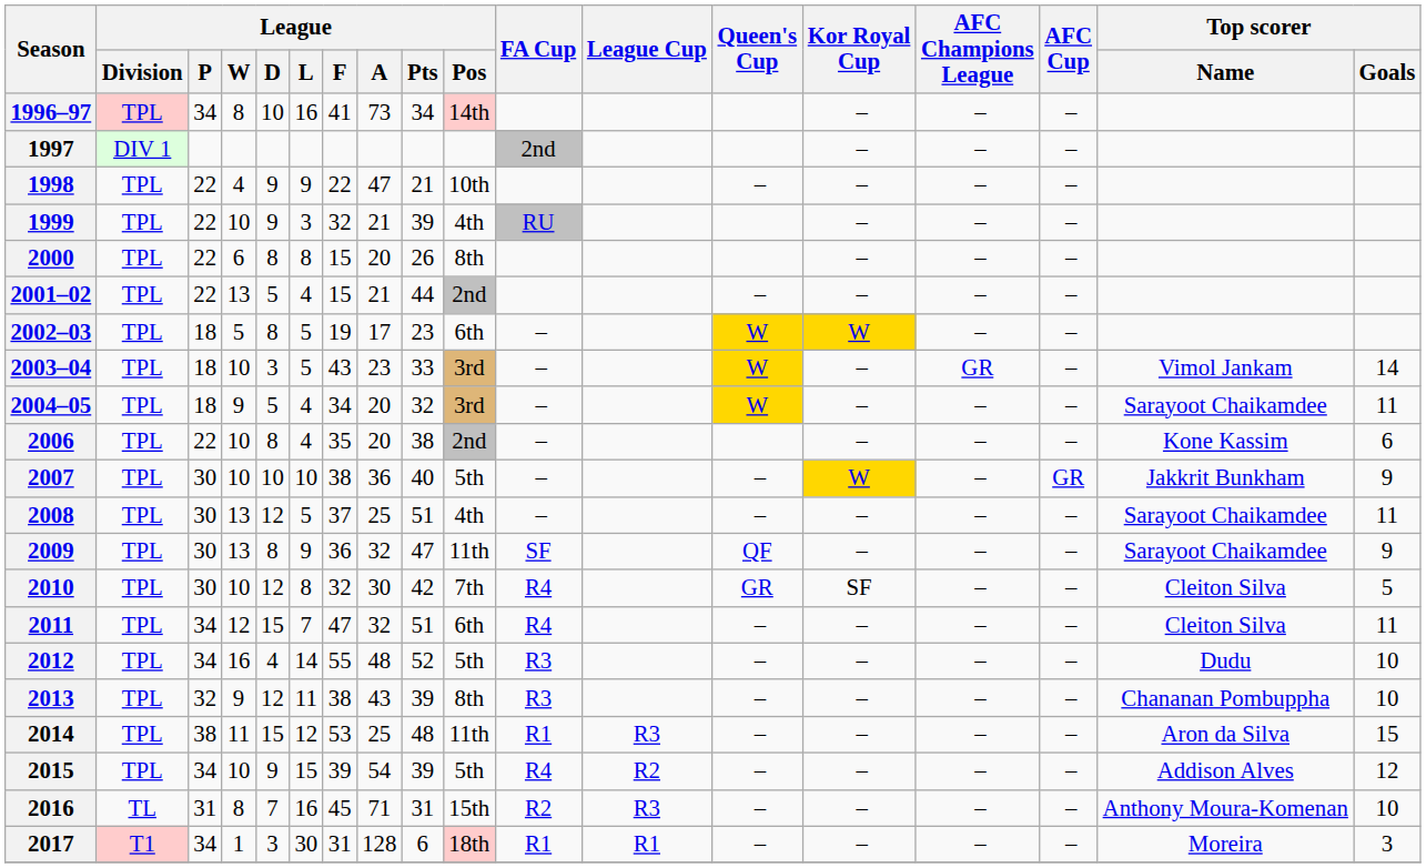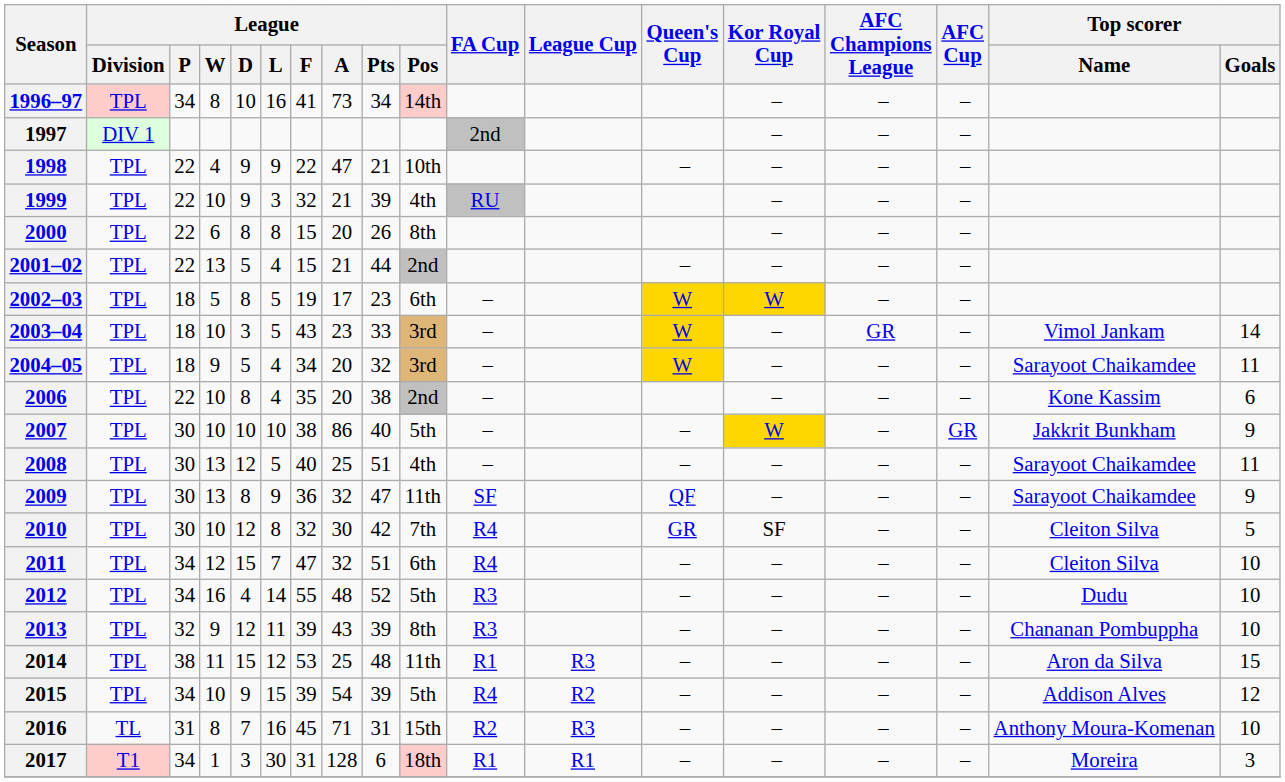 <table class="wikitable" style="text-align: center">
 <tr>
 <th rowspan=2>Season</th>
 <th colspan=9>League</th>
 <th rowspan=2><a href='#'>FA Cup</a></th>
 <th rowspan=2><a href='#'>League Cup</a></th>
 <th rowspan=2><a href='#'>Queen's<br>Cup</a></th>
 <th rowspan=2><a href='#'>Kor Royal<br>Cup</a></th>
 <th rowspan=2><a href='#'>AFC<br> Champions<br> League</a></th>
 <th rowspan=2><a href='#'>AFC<br> Cup</a></th>
 <th colspan=2>Top scorer</th>
 </tr>
 <tr>
 <th>Division</th>
 <th>P</th>
 <th>W</th>
 <th>D</th>
 <th>L</th>
 <th>F</th>
 <th>A</th>
 <th>Pts</th>
 <th>Pos</th>
 <th>Name</th>
 <th>Goals</th>
 </tr>
 <tr>
 <th><a href='#'>1996–97</a></th>
 <td bgcolor="#FFCCCC"><a href='#'>TPL</a></td>
 <td>34</td>
 <td>8</td>
 <td>10</td>
 <td>16</td>
 <td>41</td>
 <td>73</td>
 <td>34</td>
 <td bgcolor="#FFCCCC">14th</td>
 <td></td>
 <td></td>
 <td></td>
 <td> –</td>
 <td> –</td>
 <td> –</td>
 <td></td>
 <td></td>
 </tr>
 <tr>
 <th>1997</th>
 <td bgcolor="#DDFFDD"><a href='#'>DIV 1</a></td>
 <td></td>
 <td></td>
 <td></td>
 <td></td>
 <td></td>
 <td></td>
 <td></td>
 <td></td>
 <td bgcolor=silver>2nd</td>
 <td></td>
 <td></td>
 <td> –</td>
 <td> –</td>
 <td> –</td>
 <td></td>
 <td></td>
 </tr>
 <tr>
 <th><a href='#'>1998</a></th>
 <td><a href='#'>TPL</a></td>
 <td>22</td>
 <td>4</td>
 <td>9</td>
 <td>9</td>
 <td>22</td>
 <td>47</td>
 <td>21</td>
 <td>10th</td>
 <td></td>
 <td></td>
 <td> –</td>
 <td> –</td>
 <td> –</td>
 <td> –</td>
 <td></td>
 <td></td>
 </tr>
 <tr>
 <th><a href='#'>1999</a></th>
 <td><a href='#'>TPL</a></td>
 <td>22</td>
 <td>10</td>
 <td>9</td>
 <td>3</td>
 <td>32</td>
 <td>21</td>
 <td>39</td>
 <td>4th</td>
 <td bgcolor=silver><a href='#'>RU</a></td>
 <td></td>
 <td></td>
 <td> –</td>
 <td> –</td>
 <td> –</td>
 <td></td>
 <td></td>
 </tr>
 <tr>
 <th><a href='#'>2000</a></th>
 <td><a href='#'>TPL</a></td>
 <td>22</td>
 <td>6</td>
 <td>8</td>
 <td>8</td>
 <td>15</td>
 <td>20</td>
 <td>26</td>
 <td>8th</td>
 <td></td>
 <td></td>
 <td></td>
 <td> –</td>
 <td> –</td>
 <td> –</td>
 <td></td>
 <td></td>
 </tr>
 <tr>
 <th><a href='#'>2001–02</a></th>
 <td><a href='#'>TPL</a></td>
 <td>22</td>
 <td>13</td>
 <td>5</td>
 <td>4</td>
 <td>15</td>
 <td>21</td>
 <td>44</td>
 <td bgcolor=silver>2nd</td>
 <td></td>
 <td></td>
 <td> –</td>
 <td> –</td>
 <td> –</td>
 <td> –</td>
 <td></td>
 <td></td>
 </tr>
 <tr>
 <th><a href='#'>2002–03</a></th>
 <td><a href='#'>TPL</a></td>
 <td>18</td>
 <td>5</td>
 <td>8</td>
 <td>5</td>
 <td>19</td>
 <td>17</td>
 <td>23</td>
 <td>6th</td>
 <td> –</td>
 <td></td>
 <td bgcolor=Gold><a href='#'>W</a></td>
 <td bgcolor=Gold><a href='#'>W</a></td>
 <td> –</td>
 <td> –</td>
 <td></td>
 <td></td>
 </tr>
 <tr>
 <th><a href='#'>2003–04</a></th>
 <td><a href='#'>TPL</a></td>
 <td>18</td>
 <td>10</td>
 <td>3</td>
 <td>5</td>
 <td>43</td>
 <td>23</td>
 <td>33</td>
 <td bgcolor=#deb678>3rd</td>
 <td> –</td>
 <td></td>
 <td bgcolor=Gold><a href='#'>W</a></td>
 <td> –</td>
 <td><a href='#'>GR</a></td>
 <td> –</td>
 <td><a href='#'>Vimol Jankam</a></td>
 <td>14</td>
 </tr>
 <tr>
 <th><a href='#'>2004–05</a></th>
 <td><a href='#'>TPL</a></td>
 <td>18</td>
 <td>9</td>
 <td>5</td>
 <td>4</td>
 <td>34</td>
 <td>20</td>
 <td>32</td>
 <td bgcolor=#deb678>3rd</td>
 <td> –</td>
 <td></td>
 <td bgcolor=Gold><a href='#'>W</a></td>
 <td> –</td>
 <td> –</td>
 <td> –</td>
 <td><a href='#'>Sarayoot Chaikamdee</a></td>
 <td>11</td>
 </tr>
 <tr>
 <th><a href='#'>2006</a></th>
 <td><a href='#'>TPL</a></td>
 <td>22</td>
 <td>10</td>
 <td>8</td>
 <td>4</td>
 <td>35</td>
 <td>20</td>
 <td>38</td>
 <td bgcolor=silver>2nd</td>
 <td> –</td>
 <td></td>
 <td></td>
 <td> –</td>
 <td> –</td>
 <td> –</td>
 <td><a href='#'>Kone Kassim</a></td>
 <td>6</td>
 </tr>
 <tr>
 <th><a href='#'>2007</a></th>
 <td><a href='#'>TPL</a></td>
 <td>30</td>
 <td>10</td>
 <td>10</td>
 <td>10</td>
 <td>38</td>
-<td>36</td>
+<td>86</td>
 <td>40</td>
 <td>5th</td>
 <td> –</td>
 <td></td>
 <td> –</td>
 <td bgcolor=Gold><a href='#'>W</a></td>
 <td> –</td>
 <td><a href='#'>GR</a></td>
 <td><a href='#'>Jakkrit Bunkham</a></td>
 <td>9</td>
 </tr>
 <tr>
 <th><a href='#'>2008</a></th>
 <td><a href='#'>TPL</a></td>
 <td>30</td>
 <td>13</td>
 <td>12</td>
 <td>5</td>
-<td>37</td>
+<td>40</td>
 <td>25</td>
 <td>51</td>
 <td>4th</td>
 <td> –</td>
 <td></td>
 <td> –</td>
 <td> –</td>
 <td> –</td>
 <td> –</td>
 <td><a href='#'>Sarayoot Chaikamdee</a></td>
 <td>11</td>
 </tr>
 <tr>
 <th><a href='#'>2009</a></th>
 <td><a href='#'>TPL</a></td>
 <td>30</td>
 <td>13</td>
 <td>8</td>
 <td>9</td>
 <td>36</td>
 <td>32</td>
 <td>47</td>
 <td>11th</td>
 <td><a href='#'>SF</a></td>
 <td></td>
 <td><a href='#'>QF</a></td>
 <td> –</td>
 <td> –</td>
 <td> –</td>
 <td><a href='#'>Sarayoot Chaikamdee</a></td>
 <td>9</td>
 </tr>
 <tr>
 <th><a href='#'>2010</a></th>
 <td><a href='#'>TPL</a></td>
 <td>30</td>
 <td>10</td>
 <td>12</td>
 <td>8</td>
 <td>32</td>
 <td>30</td>
 <td>42</td>
 <td>7th</td>
 <td><a href='#'>R4</a></td>
 <td></td>
 <td><a href='#'>GR</a></td>
 <td>SF</td>
 <td> –</td>
 <td> –</td>
 <td><a href='#'>Cleiton Silva</a></td>
 <td>5</td>
 </tr>
 <tr>
 <th><a href='#'>2011</a></th>
 <td><a href='#'>TPL</a></td>
 <td>34</td>
 <td>12</td>
 <td>15</td>
 <td>7</td>
 <td>47</td>
 <td>32</td>
 <td>51</td>
 <td>6th</td>
 <td><a href='#'>R4</a></td>
 <td></td>
 <td> –</td>
 <td> –</td>
 <td> –</td>
 <td> –</td>
 <td><a href='#'>Cleiton Silva</a></td>
-<td>11</td>
+<td>10</td>
 </tr>
 <tr>
 <th><a href='#'>2012</a></th>
 <td><a href='#'>TPL</a></td>
 <td>34</td>
 <td>16</td>
 <td>4</td>
 <td>14</td>
 <td>55</td>
 <td>48</td>
 <td>52</td>
 <td>5th</td>
 <td><a href='#'>R3</a></td>
 <td></td>
 <td> –</td>
 <td> –</td>
 <td> –</td>
 <td> –</td>
 <td><a href='#'>Dudu</a></td>
 <td>10</td>
 </tr>
 <tr>
 <th><a href='#'>2013</a></th>
 <td><a href='#'>TPL</a></td>
 <td>32</td>
 <td>9</td>
 <td>12</td>
 <td>11</td>
-<td>38</td>
+<td>39</td>
 <td>43</td>
 <td>39</td>
 <td>8th</td>
 <td><a href='#'>R3</a></td>
 <td></td>
 <td> –</td>
 <td> –</td>
 <td> –</td>
 <td> –</td>
 <td><a href='#'>Chananan Pombuppha</a></td>
 <td>10</td>
 </tr>
 <tr>
 <th>2014</th>
 <td><a href='#'>TPL</a></td>
 <td>38</td>
 <td>11</td>
 <td>15</td>
 <td>12</td>
 <td>53</td>
 <td>25</td>
 <td>48</td>
 <td>11th</td>
 <td><a href='#'>R1</a></td>
 <td><a href='#'>R3</a></td>
 <td> –</td>
 <td> –</td>
 <td> –</td>
 <td> –</td>
 <td><a href='#'>Aron da Silva</a></td>
 <td>15</td>
 </tr>
 <tr>
 <th>2015</th>
 <td><a href='#'>TPL</a></td>
 <td>34</td>
 <td>10</td>
 <td>9</td>
 <td>15</td>
 <td>39</td>
 <td>54</td>
 <td>39</td>
 <td>5th</td>
 <td><a href='#'>R4</a></td>
 <td><a href='#'>R2</a></td>
 <td> –</td>
 <td> –</td>
 <td> –</td>
 <td> –</td>
 <td><a href='#'>Addison Alves</a></td>
 <td>12</td>
 </tr>
 <tr>
 <th>2016</th>
 <td><a href='#'>TL</a></td>
 <td>31</td>
 <td>8</td>
 <td>7</td>
 <td>16</td>
 <td>45</td>
 <td>71</td>
 <td>31</td>
 <td>15th</td>
 <td><a href='#'>R2</a></td>
 <td><a href='#'>R3</a></td>
 <td> –</td>
 <td> –</td>
 <td> –</td>
 <td> –</td>
 <td><a href='#'>Anthony Moura-Komenan</a></td>
 <td>10</td>
 </tr>
 <tr>
 <th>2017</th>
 <td bgcolor="#FFCCCC"><a href='#'>T1</a></td>
 <td>34</td>
 <td>1</td>
 <td>3</td>
 <td>30</td>
 <td>31</td>
 <td>128</td>
 <td>6</td>
 <td bgcolor="#FFCCCC">18th</td>
 <td><a href='#'>R1</a></td>
 <td><a href='#'>R1</a></td>
 <td> –</td>
 <td> –</td>
 <td> –</td>
 <td> –</td>
 <td><a href='#'>Moreira</a></td>
 <td>3</td>
 </tr>
 <tr>
 </tr>
 </table>
